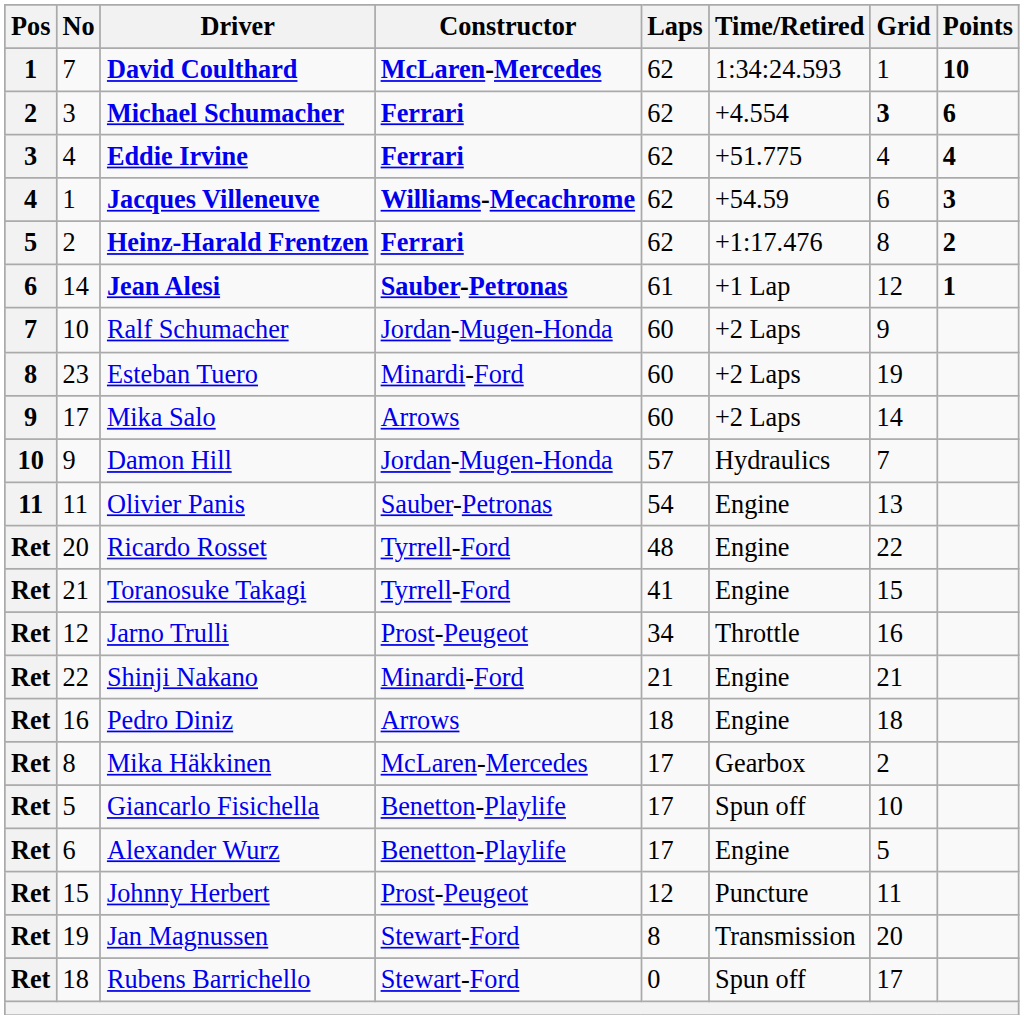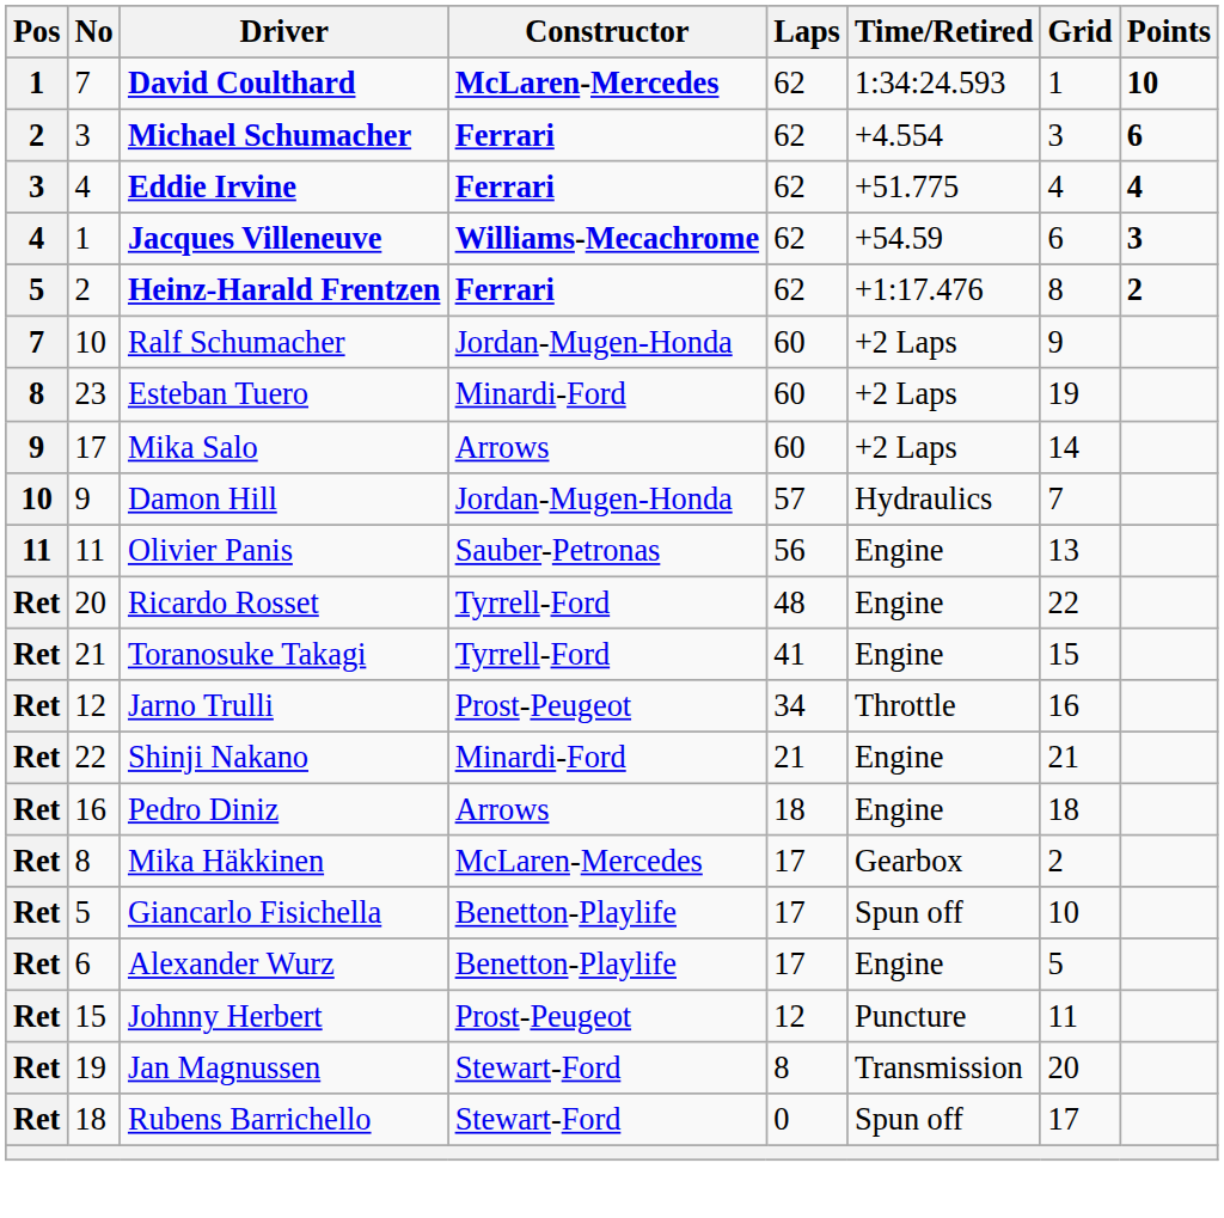 <table class="wikitable" style="font-size: 95%;">
 <tr>
 <th>Pos</th>
 <th>No</th>
 <th>Driver</th>
 <th>Constructor</th>
 <th>Laps</th>
 <th>Time/Retired</th>
 <th>Grid</th>
 <th>Points</th>
 </tr>
 <tr>
 <th>1</th>
 <td>7</td>
 <td> <strong><a href='#'>David Coulthard</a></strong></td>
 <td><strong><a href='#'>McLaren</a>-<a href='#'>Mercedes</a></strong></td>
 <td>62</td>
 <td>1:34:24.593</td>
 <td>1</td>
 <td><strong>10</strong></td>
 </tr>
 <tr>
 <th>2</th>
 <td>3</td>
 <td> <strong><a href='#'>Michael Schumacher</a></strong></td>
 <td><strong><a href='#'>Ferrari</a></strong></td>
 <td>62</td>
 <td>+4.554</td>
-<td><strong>3</strong></td>
+<td>3</td>
 <td><strong>6</strong></td>
 </tr>
 <tr>
 <th>3</th>
 <td>4</td>
 <td> <strong><a href='#'>Eddie Irvine</a></strong></td>
 <td><strong><a href='#'>Ferrari</a></strong></td>
 <td>62</td>
 <td>+51.775</td>
 <td>4</td>
 <td><strong>4</strong></td>
 </tr>
 <tr>
 <th>4</th>
 <td>1</td>
 <td> <strong><a href='#'>Jacques Villeneuve</a></strong></td>
 <td><strong><a href='#'>Williams</a>-<a href='#'>Mecachrome</a></strong></td>
 <td>62</td>
 <td>+54.59</td>
 <td>6</td>
 <td><strong>3</strong></td>
 </tr>
 <tr>
 <th>5</th>
 <td>2</td>
 <td> <strong><a href='#'>Heinz-Harald Frentzen</a></strong></td>
 <td><strong><a href='#'>Ferrari</a></strong></td>
 <td>62</td>
 <td>+1:17.476</td>
 <td>8</td>
 <td><strong>2</strong></td>
-</tr>
-<tr>
-<th>6</th>
-<td>14</td>
-<td> <strong><a href='#'>Jean Alesi</a></strong></td>
-<td><strong><a href='#'>Sauber</a>-<a href='#'>Petronas</a></strong></td>
-<td>61</td>
-<td>+1 Lap</td>
-<td>12</td>
-<td><strong>1</strong></td>
 </tr>
 <tr>
 <th>7</th>
 <td>10</td>
 <td> <a href='#'>Ralf Schumacher</a></td>
 <td><a href='#'>Jordan</a>-<a href='#'>Mugen-Honda</a></td>
 <td>60</td>
 <td>+2 Laps</td>
 <td>9</td>
 <td> </td>
 </tr>
 <tr>
 <th>8</th>
 <td>23</td>
 <td> <a href='#'>Esteban Tuero</a></td>
 <td><a href='#'>Minardi</a>-<a href='#'>Ford</a></td>
 <td>60</td>
 <td>+2 Laps</td>
 <td>19</td>
 <td> </td>
 </tr>
 <tr>
 <th>9</th>
 <td>17</td>
 <td> <a href='#'>Mika Salo</a></td>
 <td><a href='#'>Arrows</a></td>
 <td>60</td>
 <td>+2 Laps</td>
 <td>14</td>
 <td> </td>
 </tr>
 <tr>
 <th>10</th>
 <td>9</td>
 <td> <a href='#'>Damon Hill</a></td>
 <td><a href='#'>Jordan</a>-<a href='#'>Mugen-Honda</a></td>
 <td>57</td>
 <td>Hydraulics</td>
 <td>7</td>
 <td> </td>
 </tr>
 <tr>
 <th>11</th>
 <td>11</td>
 <td> <a href='#'>Olivier Panis</a></td>
 <td><a href='#'>Sauber</a>-<a href='#'>Petronas</a></td>
-<td>54</td>
+<td>56</td>
 <td>Engine</td>
 <td>13</td>
 <td> </td>
 </tr>
 <tr>
 <th>Ret</th>
 <td>20</td>
 <td> <a href='#'>Ricardo Rosset</a></td>
 <td><a href='#'>Tyrrell</a>-<a href='#'>Ford</a></td>
 <td>48</td>
 <td>Engine</td>
 <td>22</td>
 <td> </td>
 </tr>
 <tr>
 <th>Ret</th>
 <td>21</td>
 <td> <a href='#'>Toranosuke Takagi</a></td>
 <td><a href='#'>Tyrrell</a>-<a href='#'>Ford</a></td>
 <td>41</td>
 <td>Engine</td>
 <td>15</td>
 <td> </td>
 </tr>
 <tr>
 <th>Ret</th>
 <td>12</td>
 <td> <a href='#'>Jarno Trulli</a></td>
 <td><a href='#'>Prost</a>-<a href='#'>Peugeot</a></td>
 <td>34</td>
 <td>Throttle</td>
 <td>16</td>
 <td> </td>
 </tr>
 <tr>
 <th>Ret</th>
 <td>22</td>
 <td> <a href='#'>Shinji Nakano</a></td>
 <td><a href='#'>Minardi</a>-<a href='#'>Ford</a></td>
 <td>21</td>
 <td>Engine</td>
 <td>21</td>
 <td> </td>
 </tr>
 <tr>
 <th>Ret</th>
 <td>16</td>
 <td> <a href='#'>Pedro Diniz</a></td>
 <td><a href='#'>Arrows</a></td>
 <td>18</td>
 <td>Engine</td>
 <td>18</td>
 <td> </td>
 </tr>
 <tr>
 <th>Ret</th>
 <td>8</td>
 <td> <a href='#'>Mika Häkkinen</a></td>
 <td><a href='#'>McLaren</a>-<a href='#'>Mercedes</a></td>
 <td>17</td>
 <td>Gearbox</td>
 <td>2</td>
 <td> </td>
 </tr>
 <tr>
 <th>Ret</th>
 <td>5</td>
 <td> <a href='#'>Giancarlo Fisichella</a></td>
 <td><a href='#'>Benetton</a>-<a href='#'>Playlife</a></td>
 <td>17</td>
 <td>Spun off</td>
 <td>10</td>
 <td> </td>
 </tr>
 <tr>
 <th>Ret</th>
 <td>6</td>
 <td> <a href='#'>Alexander Wurz</a></td>
 <td><a href='#'>Benetton</a>-<a href='#'>Playlife</a></td>
 <td>17</td>
 <td>Engine</td>
 <td>5</td>
 <td> </td>
 </tr>
 <tr>
 <th>Ret</th>
 <td>15</td>
 <td> <a href='#'>Johnny Herbert</a></td>
 <td><a href='#'>Prost</a>-<a href='#'>Peugeot</a></td>
 <td>12</td>
 <td>Puncture</td>
 <td>11</td>
 <td> </td>
 </tr>
 <tr>
 <th>Ret</th>
 <td>19</td>
 <td> <a href='#'>Jan Magnussen</a></td>
 <td><a href='#'>Stewart</a>-<a href='#'>Ford</a></td>
 <td>8</td>
 <td>Transmission</td>
 <td>20</td>
 <td> </td>
 </tr>
 <tr>
 <th>Ret</th>
 <td>18</td>
 <td> <a href='#'>Rubens Barrichello</a></td>
 <td><a href='#'>Stewart</a>-<a href='#'>Ford</a></td>
 <td>0</td>
 <td>Spun off</td>
 <td>17</td>
 <td> </td>
 </tr>
 <tr>
 <th colspan="8"></th>
 </tr>
 </table>
